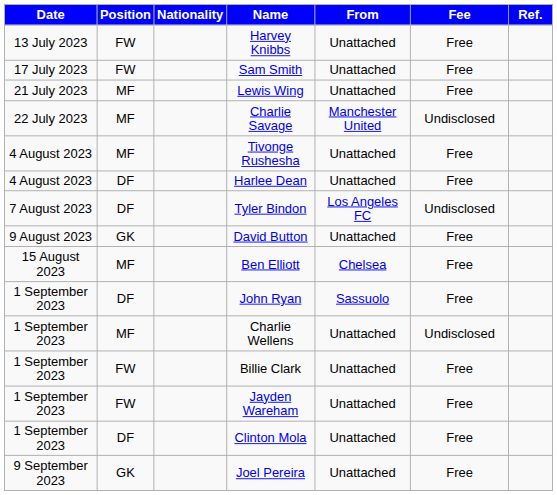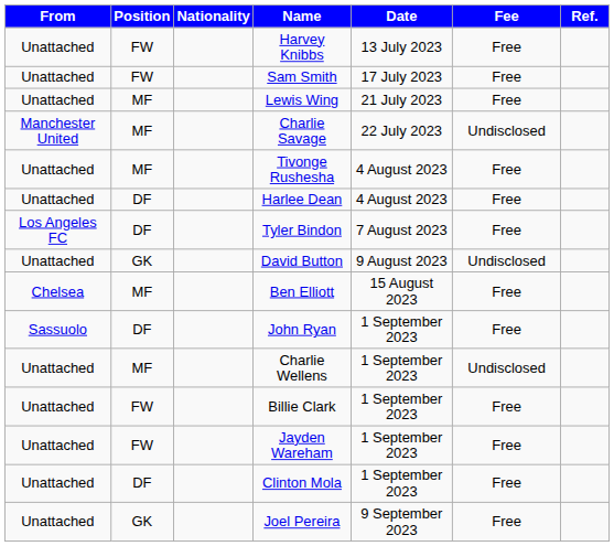 <table class="wikitable"  style="text-align:center; font-size:90%; ">
 <tr>
-<th style="background:#00f; color:white; width:200px;">Date</th>
+<th style="background:#00f; color:white; width:200px;">From</th>
 <th style="background:#00f; color:white; width:50px;">Position</th>
 <th style="background:#00f; color:white; width:50px;">Nationality</th>
 <th style="background:#00f; color:white; width:200px;">Name</th>
-<th style="background:#00f; color:white; width:200px;">From</th>
+<th style="background:#00f; color:white; width:200px;">Date</th>
 <th style="background:#00f; color:white; width:200px;">Fee</th>
 <th style="background:#00f; color:white; width:100px;">Ref.</th>
 </tr>
 <tr>
-<td>13 July 2023</td>
+<td>Unattached</td>
 <td>FW</td>
 <td></td>
 <td><a href='#'>Harvey Knibbs</a></td>
-<td>Unattached</td>
+<td>13 July 2023</td>
 <td>Free</td>
 <td></td>
 </tr>
 <tr>
-<td>17 July 2023</td>
+<td>Unattached</td>
 <td>FW</td>
 <td></td>
 <td><a href='#'>Sam Smith</a></td>
-<td>Unattached</td>
+<td>17 July 2023</td>
 <td>Free</td>
 <td></td>
 </tr>
 <tr>
-<td>21 July 2023</td>
+<td>Unattached</td>
 <td>MF</td>
 <td></td>
 <td><a href='#'>Lewis Wing</a></td>
-<td>Unattached</td>
+<td>21 July 2023</td>
 <td>Free</td>
 <td></td>
 </tr>
 <tr>
-<td>22 July 2023</td>
+<td><a href='#'>Manchester United</a></td>
 <td>MF</td>
 <td></td>
 <td><a href='#'>Charlie Savage</a></td>
-<td><a href='#'>Manchester United</a></td>
+<td>22 July 2023</td>
 <td>Undisclosed</td>
 <td></td>
 </tr>
 <tr>
-<td>4 August 2023</td>
+<td>Unattached</td>
 <td>MF</td>
 <td></td>
 <td><a href='#'>Tivonge Rushesha</a></td>
-<td>Unattached</td>
+<td>4 August 2023</td>
 <td>Free</td>
 <td></td>
 </tr>
 <tr>
-<td>4 August 2023</td>
+<td>Unattached</td>
 <td>DF</td>
 <td></td>
 <td><a href='#'>Harlee Dean</a></td>
-<td>Unattached</td>
+<td>4 August 2023</td>
 <td>Free</td>
 <td></td>
 </tr>
 <tr>
-<td>7 August 2023</td>
+<td><a href='#'>Los Angeles FC</a></td>
 <td>DF</td>
 <td></td>
 <td><a href='#'>Tyler Bindon</a></td>
-<td><a href='#'>Los Angeles FC</a></td>
+<td>7 August 2023</td>
+<td>Free</td>
+<td></td>
+</tr>
+<tr>
+<td>Unattached</td>
+<td>GK</td>
+<td></td>
+<td><a href='#'>David Button</a></td>
+<td>9 August 2023</td>
 <td>Undisclosed</td>
 <td></td>
 </tr>
 <tr>
-<td>9 August 2023</td>
-<td>GK</td>
+<td><a href='#'>Chelsea</a></td>
+<td>MF</td>
 <td></td>
-<td><a href='#'>David Button</a></td>
-<td>Unattached</td>
+<td><a href='#'>Ben Elliott</a></td>
+<td>15 August 2023</td>
 <td>Free</td>
 <td></td>
 </tr>
 <tr>
-<td>15 August 2023</td>
-<td>MF</td>
+<td><a href='#'>Sassuolo</a></td>
+<td>DF</td>
 <td></td>
-<td><a href='#'>Ben Elliott</a></td>
-<td><a href='#'>Chelsea</a></td>
+<td><a href='#'>John Ryan</a></td>
+<td>1 September 2023</td>
 <td>Free</td>
 <td></td>
 </tr>
 <tr>
+<td>Unattached</td>
+<td>MF</td>
+<td></td>
+<td>Charlie Wellens</td>
 <td>1 September 2023</td>
-<td>DF</td>
+<td>Undisclosed</td>
 <td></td>
-<td><a href='#'>John Ryan</a></td>
-<td><a href='#'>Sassuolo</a></td>
+</tr>
+<tr>
+<td>Unattached</td>
+<td>FW</td>
+<td></td>
+<td>Billie Clark</td>
+<td>1 September 2023</td>
 <td>Free</td>
 <td></td>
 </tr>
 <tr>
-<td>1 September 2023</td>
-<td>MF</td>
-<td></td>
-<td>Charlie Wellens</td>
 <td>Unattached</td>
-<td>Undisclosed</td>
-<td></td>
-</tr>
-<tr>
-<td>1 September 2023</td>
 <td>FW</td>
 <td></td>
-<td>Billie Clark</td>
-<td>Unattached</td>
+<td><a href='#'>Jayden Wareham</a></td>
+<td>1 September 2023</td>
 <td>Free</td>
 <td></td>
 </tr>
 <tr>
+<td>Unattached</td>
+<td>DF</td>
+<td></td>
+<td><a href='#'>Clinton Mola</a></td>
 <td>1 September 2023</td>
-<td>FW</td>
-<td></td>
-<td><a href='#'>Jayden Wareham</a></td>
-<td>Unattached</td>
 <td>Free</td>
 <td></td>
 </tr>
 <tr>
-<td>1 September 2023</td>
-<td>DF</td>
-<td></td>
-<td><a href='#'>Clinton Mola</a></td>
 <td>Unattached</td>
-<td>Free</td>
-<td></td>
-</tr>
-<tr>
-<td>9 September 2023</td>
 <td>GK</td>
 <td></td>
 <td><a href='#'>Joel Pereira</a></td>
-<td>Unattached</td>
+<td>9 September 2023</td>
 <td>Free</td>
 <td></td>
 </tr>
 </table>
